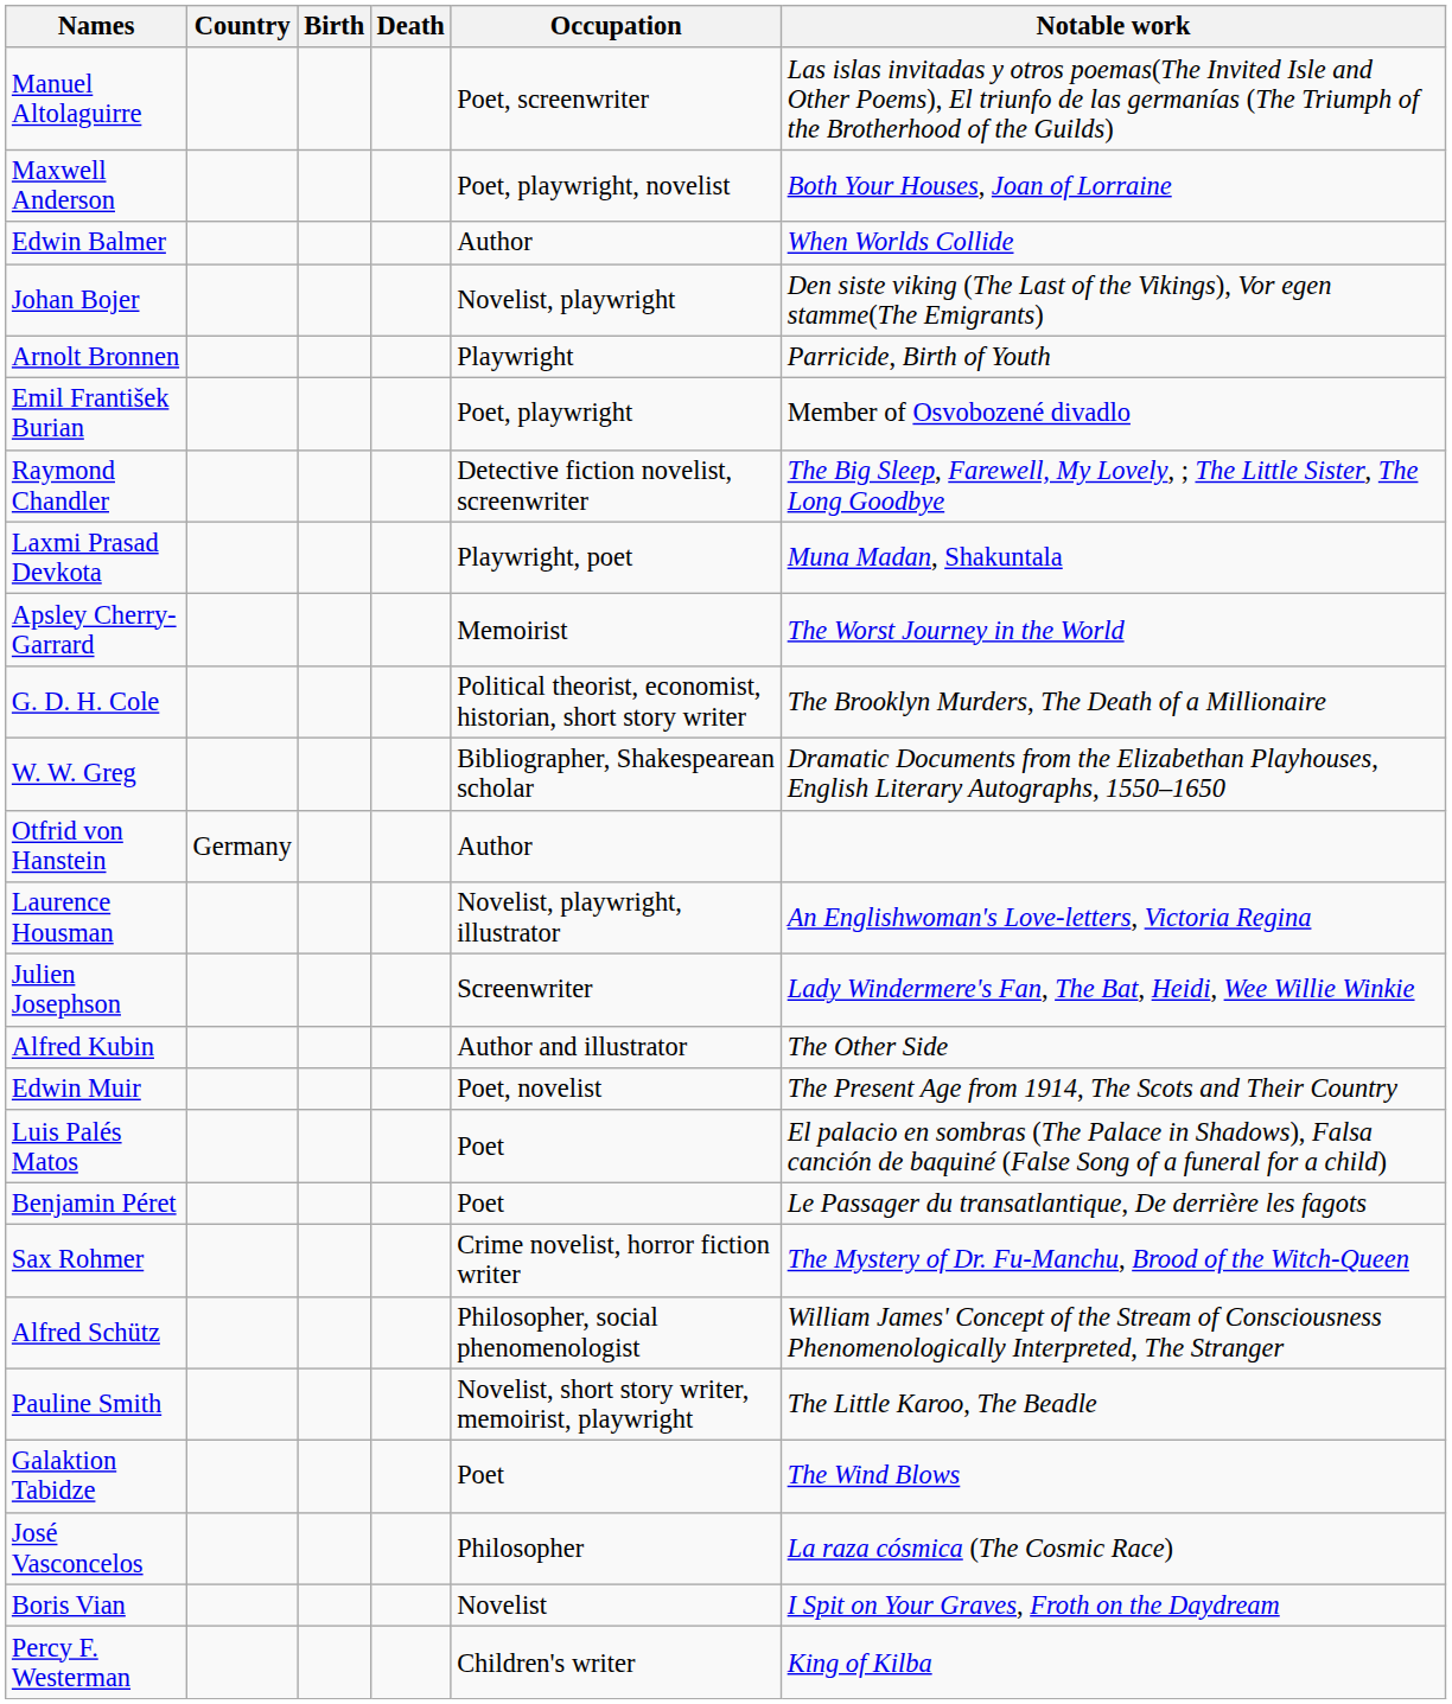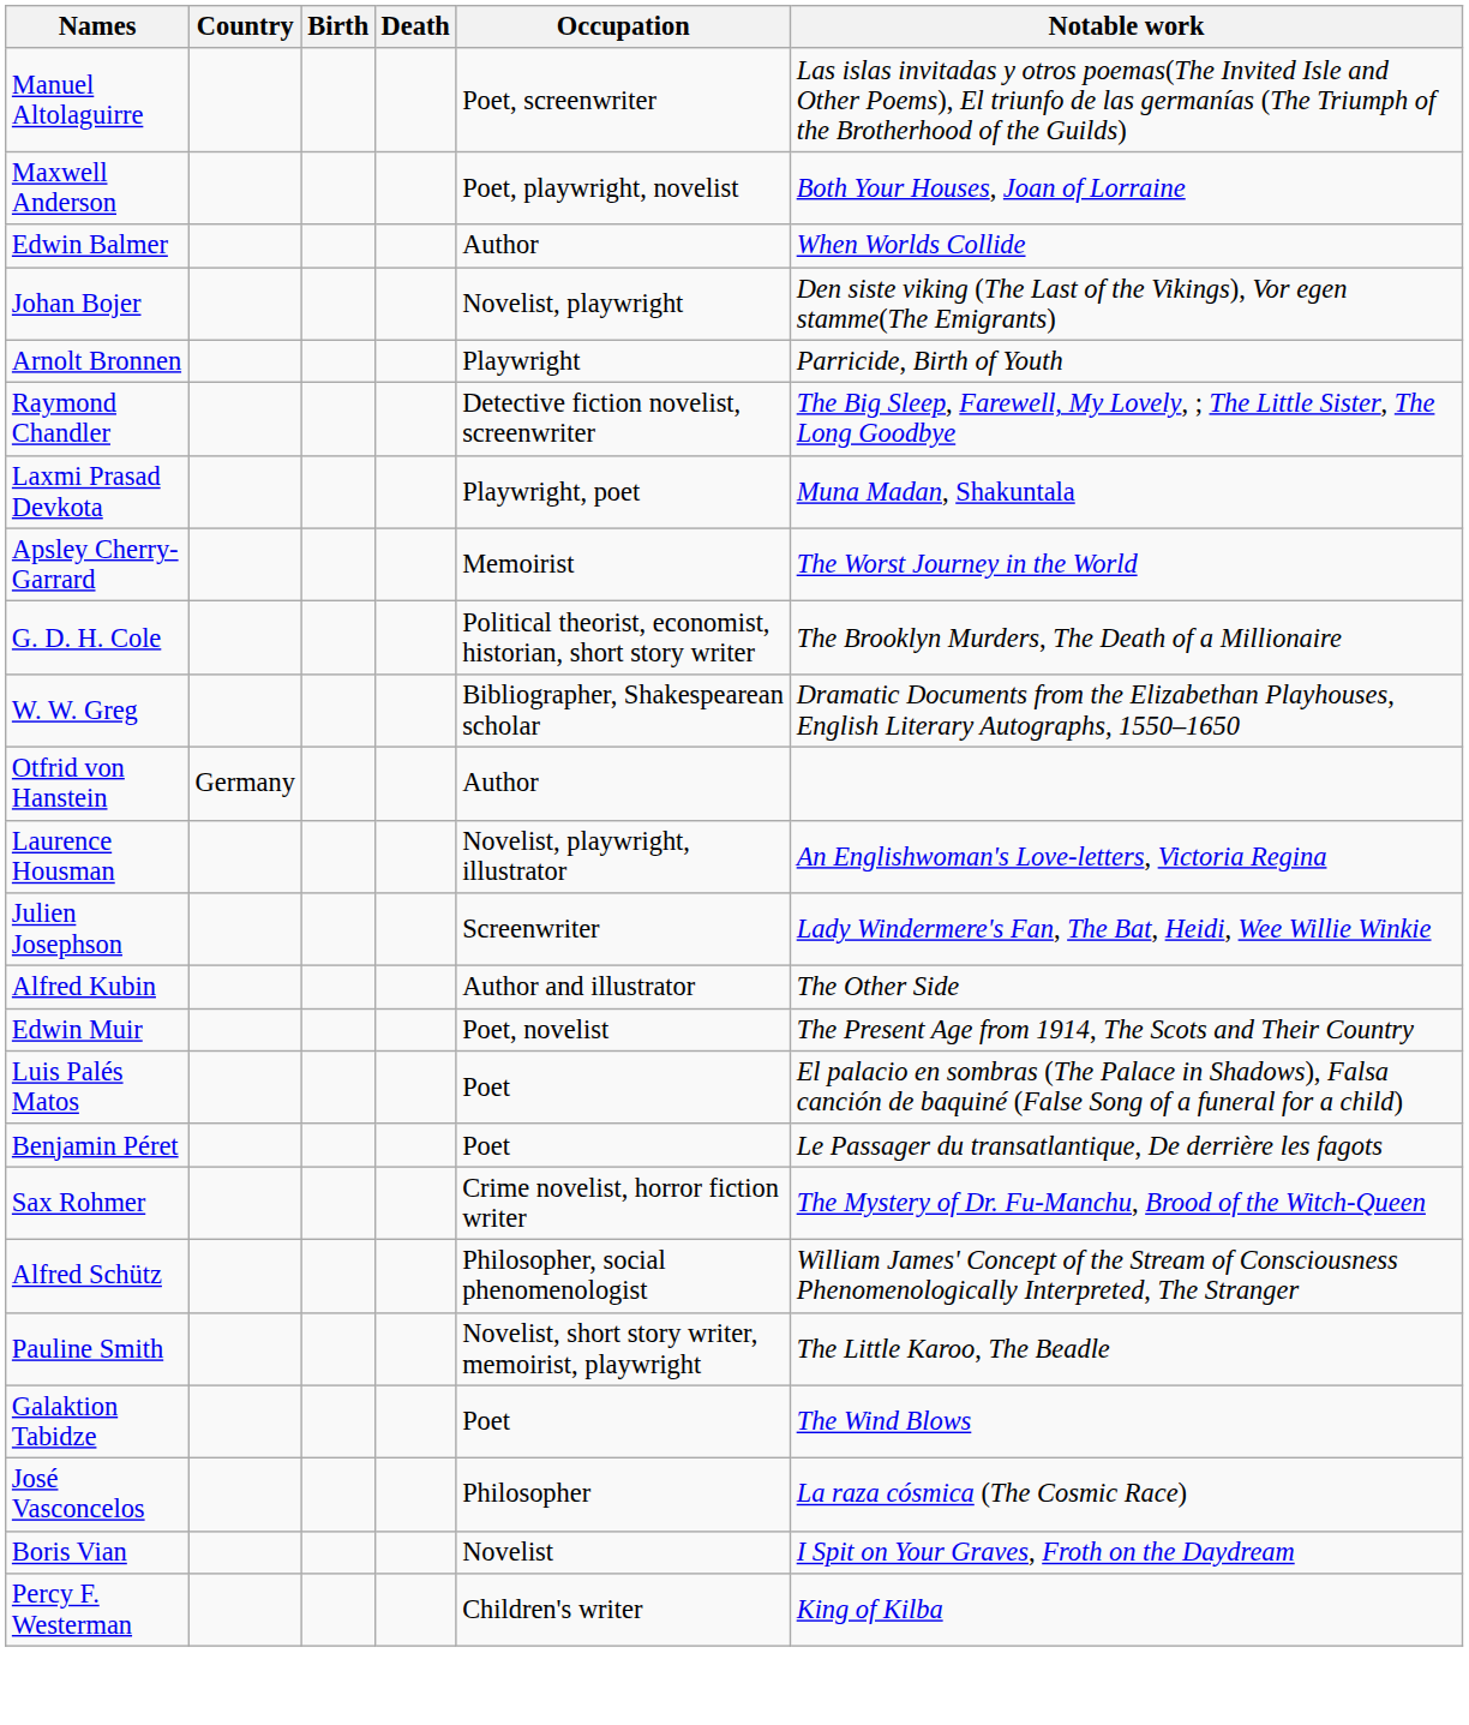 <table class="wikitable sortable" border="1" style="border-spacing:0; style="width:100%;">
 <tr>
 <th>Names</th>
 <th>Country</th>
 <th>Birth</th>
 <th>Death</th>
 <th>Occupation</th>
 <th>Notable work</th>
 </tr>
 <tr>
 <td><a href='#'>Manuel Altolaguirre</a></td>
 <td></td>
 <td></td>
 <td></td>
 <td>Poet, screenwriter</td>
 <td><em>Las islas invitadas y otros poemas</em>(<em>The Invited Isle and Other Poems</em>), <em>El triunfo de las germanías</em> (<em>The Triumph of the Brotherhood of the Guilds</em>)</td>
 </tr>
 <tr>
 <td><a href='#'>Maxwell Anderson</a></td>
 <td></td>
 <td></td>
 <td></td>
 <td>Poet, playwright, novelist</td>
 <td><em><a href='#'>Both Your Houses</a></em>, <em><a href='#'>Joan of Lorraine</a></em></td>
 </tr>
 <tr>
 <td><a href='#'>Edwin Balmer</a></td>
 <td></td>
 <td></td>
 <td></td>
 <td>Author</td>
 <td><em><a href='#'>When Worlds Collide</a></em></td>
 </tr>
 <tr>
 <td><a href='#'>Johan Bojer</a></td>
 <td></td>
 <td></td>
 <td></td>
 <td>Novelist, playwright</td>
 <td><em>Den siste viking</em> (<em>The Last of the Vikings</em>), <em>Vor egen stamme</em>(<em>The Emigrants</em>)</td>
 </tr>
 <tr>
 <td><a href='#'>Arnolt Bronnen</a></td>
 <td></td>
 <td></td>
 <td></td>
 <td>Playwright</td>
 <td><em> Parricide</em>,  <em>Birth of Youth</em></td>
-</tr>
-<tr>
-<td><a href='#'>Emil František Burian</a></td>
-<td></td>
-<td></td>
-<td></td>
-<td>Poet, playwright</td>
-<td>Member of <a href='#'>Osvobozené divadlo</a></td>
 </tr>
 <tr>
 <td><a href='#'>Raymond Chandler</a></td>
 <td></td>
 <td></td>
 <td></td>
 <td>Detective fiction novelist, screenwriter</td>
 <td><em><a href='#'>The Big Sleep</a></em>, <em><a href='#'>Farewell, My Lovely</a></em>, ; <em><a href='#'>The Little Sister</a></em>, <em><a href='#'>The Long Goodbye</a></em></td>
 </tr>
 <tr>
 <td><a href='#'>Laxmi Prasad Devkota</a></td>
 <td></td>
 <td></td>
 <td></td>
 <td>Playwright, poet</td>
 <td><em><a href='#'>Muna Madan</a></em>, <a href='#'>Shakuntala</a></td>
 </tr>
 <tr>
 <td><a href='#'>Apsley Cherry-Garrard</a></td>
 <td></td>
 <td></td>
 <td></td>
 <td>Memoirist</td>
 <td><em><a href='#'>The Worst Journey in the World</a></em></td>
 </tr>
 <tr>
 <td><a href='#'>G. D. H. Cole</a></td>
 <td></td>
 <td></td>
 <td></td>
 <td>Political theorist, economist, historian, short story writer</td>
 <td><em>The Brooklyn Murders</em>, <em>The Death of a Millionaire</em></td>
 </tr>
 <tr>
 <td><a href='#'>W. W. Greg</a></td>
 <td></td>
 <td></td>
 <td></td>
 <td>Bibliographer, Shakespearean scholar</td>
 <td><em>Dramatic Documents from the Elizabethan Playhouses</em>,  <em>English Literary Autographs, 1550–1650</em></td>
 </tr>
 <tr>
 <td><a href='#'>Otfrid von Hanstein</a></td>
 <td> Germany</td>
 <td></td>
 <td></td>
 <td>Author</td>
 <td></td>
 </tr>
 <tr>
 <td><a href='#'>Laurence Housman</a></td>
 <td></td>
 <td></td>
 <td></td>
 <td>Novelist, playwright, illustrator</td>
 <td><em><a href='#'>An Englishwoman's Love-letters</a></em>, <em><a href='#'>Victoria Regina</a></em></td>
 </tr>
 <tr>
 <td><a href='#'>Julien Josephson</a></td>
 <td></td>
 <td></td>
 <td></td>
 <td>Screenwriter</td>
 <td><em><a href='#'>Lady Windermere's Fan</a></em>, <em><a href='#'>The Bat</a></em>, <em><a href='#'>Heidi</a></em>, <em><a href='#'>Wee Willie Winkie</a></em></td>
 </tr>
 <tr>
 <td><a href='#'>Alfred Kubin</a></td>
 <td></td>
 <td></td>
 <td></td>
 <td>Author and illustrator</td>
 <td><em>The Other Side</em></td>
 </tr>
 <tr>
 <td><a href='#'>Edwin Muir</a></td>
 <td></td>
 <td></td>
 <td></td>
 <td>Poet, novelist</td>
 <td><em>The Present Age from 1914</em>, <em>The Scots and Their Country</em></td>
 </tr>
 <tr>
 <td><a href='#'>Luis Palés Matos</a></td>
 <td></td>
 <td></td>
 <td></td>
 <td>Poet</td>
 <td><em>El palacio en sombras</em> (<em>The Palace in Shadows</em>), <em>Falsa canción de baquiné </em>(<em>False Song of a funeral for a child</em>)</td>
 </tr>
 <tr>
 <td><a href='#'>Benjamin Péret</a></td>
 <td></td>
 <td></td>
 <td></td>
 <td>Poet</td>
 <td><em>Le Passager du transatlantique</em>, <em>De derrière les fagots</em></td>
 </tr>
 <tr>
 <td><a href='#'>Sax Rohmer</a></td>
 <td></td>
 <td></td>
 <td></td>
 <td>Crime novelist, horror fiction writer</td>
 <td><em><a href='#'>The Mystery of Dr. Fu-Manchu</a></em>, <em><a href='#'>Brood of the Witch-Queen</a></em></td>
 </tr>
 <tr>
 <td><a href='#'>Alfred Schütz</a></td>
 <td></td>
 <td></td>
 <td></td>
 <td>Philosopher, social phenomenologist</td>
 <td><em>William James' Concept of the Stream of Consciousness Phenomenologically Interpreted</em>, <em>The Stranger</em></td>
 </tr>
 <tr>
 <td><a href='#'>Pauline Smith</a></td>
 <td></td>
 <td></td>
 <td></td>
 <td>Novelist, short story writer, memoirist, playwright</td>
 <td><em>The Little Karoo</em>, <em>The Beadle</em></td>
 </tr>
 <tr>
 <td><a href='#'>Galaktion Tabidze</a></td>
 <td></td>
 <td></td>
 <td></td>
 <td>Poet</td>
 <td><em><a href='#'>The Wind Blows</a></em></td>
 </tr>
 <tr>
 <td><a href='#'>José Vasconcelos</a></td>
 <td></td>
 <td></td>
 <td></td>
 <td>Philosopher</td>
 <td><em><a href='#'>La raza cósmica</a></em> (<em>The Cosmic Race</em>)</td>
 </tr>
 <tr>
 <td><a href='#'>Boris Vian</a></td>
 <td></td>
 <td></td>
 <td></td>
 <td>Novelist</td>
 <td><em><a href='#'>I Spit on Your Graves</a></em>, <em><a href='#'>Froth on the Daydream</a></em></td>
 </tr>
 <tr>
 <td><a href='#'>Percy F. Westerman</a></td>
 <td></td>
 <td></td>
 <td></td>
 <td>Children's writer</td>
 <td><em><a href='#'>King of Kilba</a></em></td>
 </tr>
 </table>
